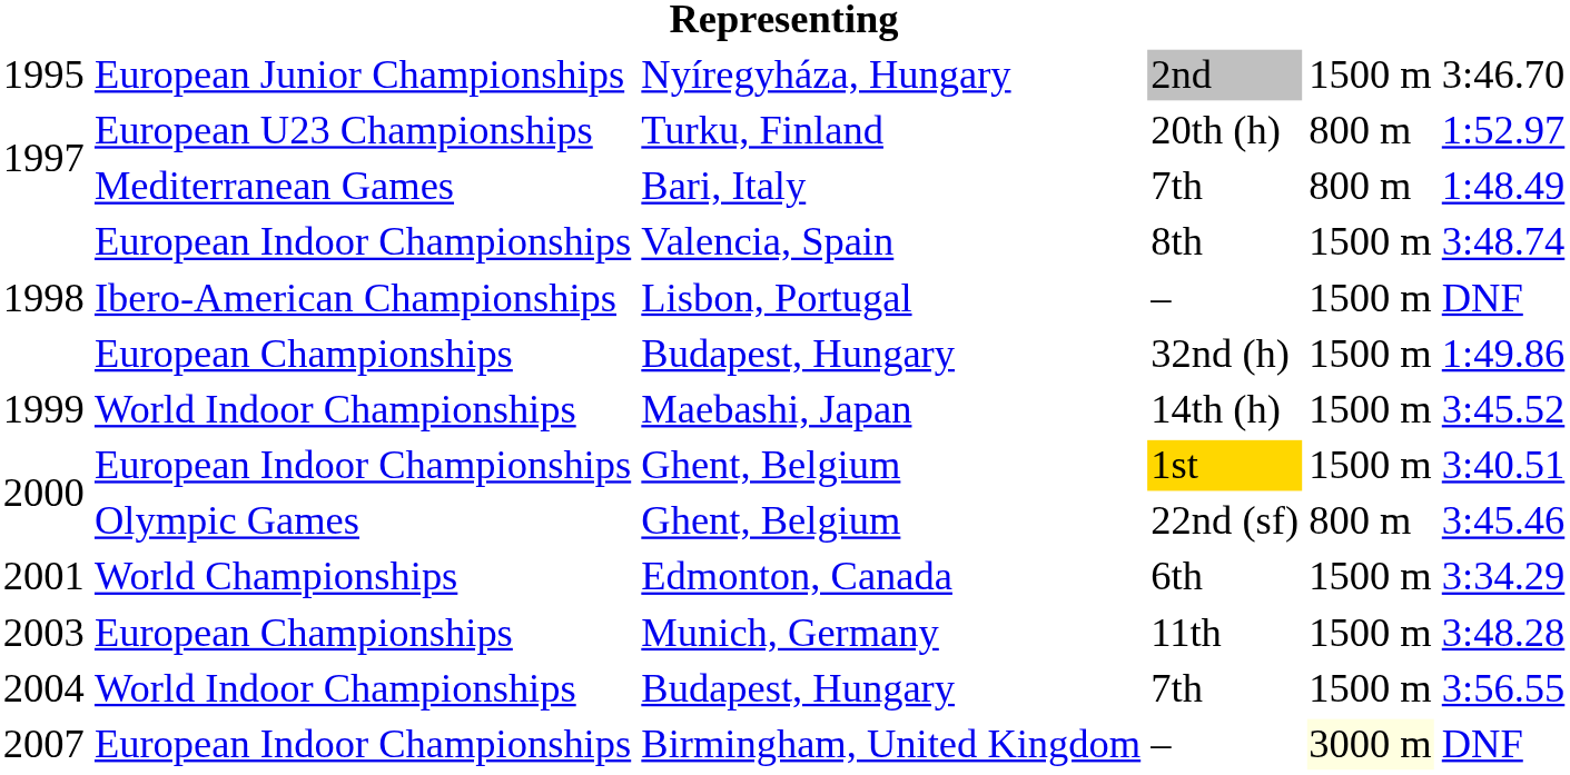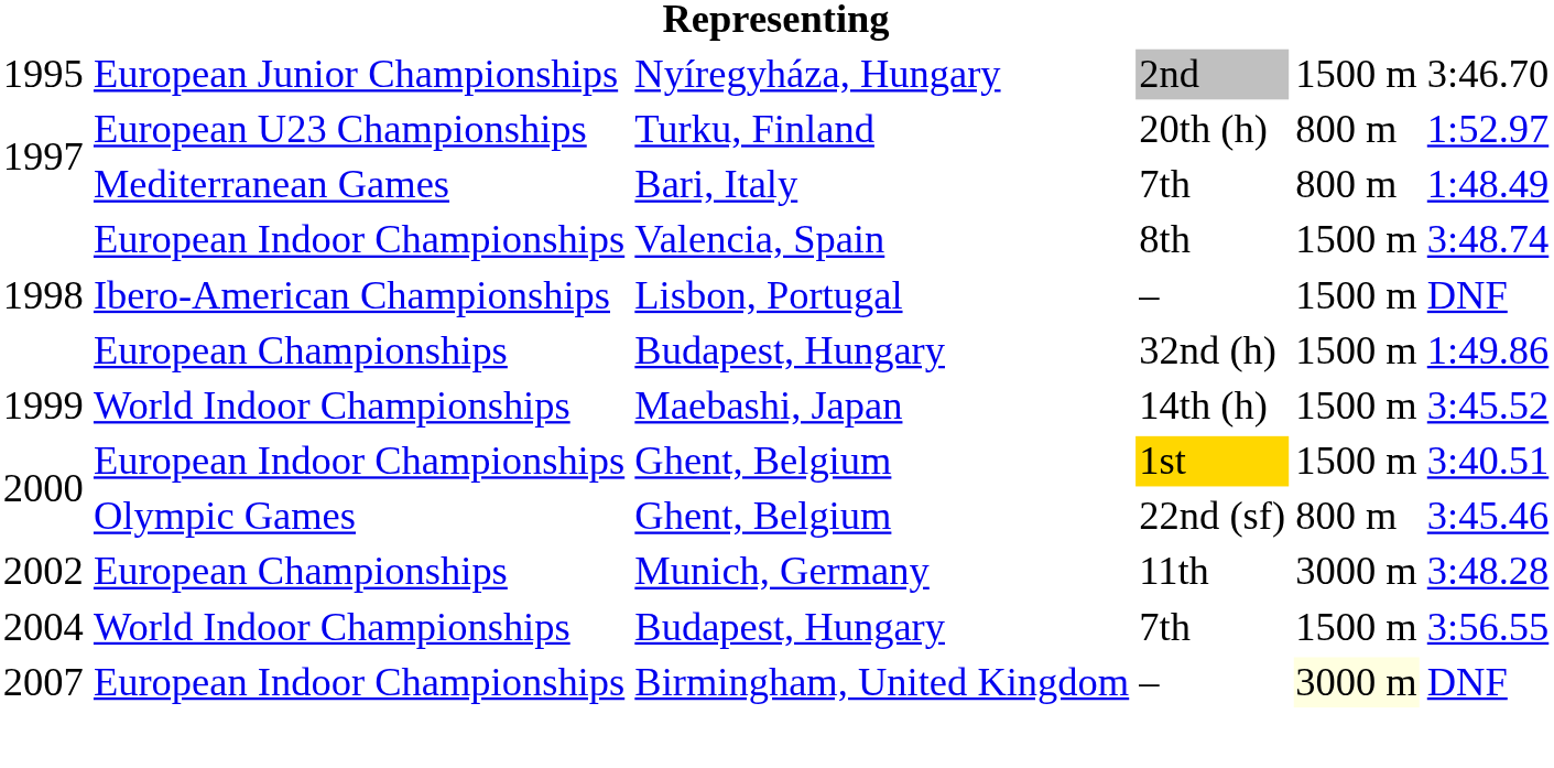 <table>
 <tr>
 <th colspan="6">Representing </th>
 </tr>
 <tr>
 <td>1995</td>
 <td><a href='#'>European Junior Championships</a></td>
 <td><a href='#'>Nyíregyháza, Hungary</a></td>
 <td bgcolor="silver">2nd</td>
 <td>1500 m</td>
 <td>3:46.70</td>
 </tr>
 <tr>
 <td rowspan=2>1997</td>
 <td><a href='#'>European U23 Championships</a></td>
 <td><a href='#'>Turku, Finland</a></td>
 <td>20th (h)</td>
 <td>800 m</td>
 <td><a href='#'>1:52.97</a></td>
 </tr>
 <tr>
 <td><a href='#'>Mediterranean Games</a></td>
 <td><a href='#'>Bari, Italy</a></td>
 <td>7th</td>
 <td>800 m</td>
 <td><a href='#'>1:48.49</a></td>
 </tr>
 <tr>
 <td rowspan=3>1998</td>
 <td><a href='#'>European Indoor Championships</a></td>
 <td><a href='#'>Valencia, Spain</a></td>
 <td>8th</td>
 <td>1500 m</td>
 <td><a href='#'>3:48.74</a></td>
 </tr>
 <tr>
 <td><a href='#'>Ibero-American Championships</a></td>
 <td><a href='#'>Lisbon, Portugal</a></td>
 <td>–</td>
 <td>1500 m</td>
 <td><a href='#'>DNF</a></td>
 </tr>
 <tr>
 <td><a href='#'>European Championships</a></td>
 <td><a href='#'>Budapest, Hungary</a></td>
 <td>32nd (h)</td>
 <td>1500 m</td>
 <td><a href='#'>1:49.86</a></td>
 </tr>
 <tr>
 <td>1999</td>
 <td><a href='#'>World Indoor Championships</a></td>
 <td><a href='#'>Maebashi, Japan</a></td>
 <td>14th (h)</td>
 <td>1500 m</td>
 <td><a href='#'>3:45.52</a></td>
 </tr>
 <tr>
 <td rowspan=2>2000</td>
 <td><a href='#'>European Indoor Championships</a></td>
 <td><a href='#'>Ghent, Belgium</a></td>
 <td bgcolor="gold">1st</td>
 <td>1500 m</td>
 <td><a href='#'>3:40.51</a></td>
 </tr>
 <tr>
 <td><a href='#'>Olympic Games</a></td>
 <td><a href='#'>Ghent, Belgium</a></td>
 <td>22nd (sf)</td>
 <td>800 m</td>
 <td><a href='#'>3:45.46</a></td>
 </tr>
 <tr>
-<td>2001</td>
-<td><a href='#'>World Championships</a></td>
-<td><a href='#'>Edmonton, Canada</a></td>
-<td>6th</td>
-<td>1500 m</td>
-<td><a href='#'>3:34.29</a></td>
-</tr>
-<tr>
-<td>2003</td>
+<td>2002</td>
 <td><a href='#'>European Championships</a></td>
 <td><a href='#'>Munich, Germany</a></td>
 <td>11th</td>
-<td>1500 m</td>
+<td>3000 m</td>
 <td><a href='#'>3:48.28</a></td>
 </tr>
 <tr>
 <td>2004</td>
 <td><a href='#'>World Indoor Championships</a></td>
 <td><a href='#'>Budapest, Hungary</a></td>
 <td>7th</td>
 <td>1500 m</td>
 <td><a href='#'>3:56.55</a></td>
 </tr>
 <tr>
 <td>2007</td>
 <td><a href='#'>European Indoor Championships</a></td>
 <td><a href='#'>Birmingham, United Kingdom</a></td>
 <td>–</td>
 <td style="background: lightyellow;">3000 m</td>
 <td><a href='#'>DNF</a></td>
 </tr>
 </table>
